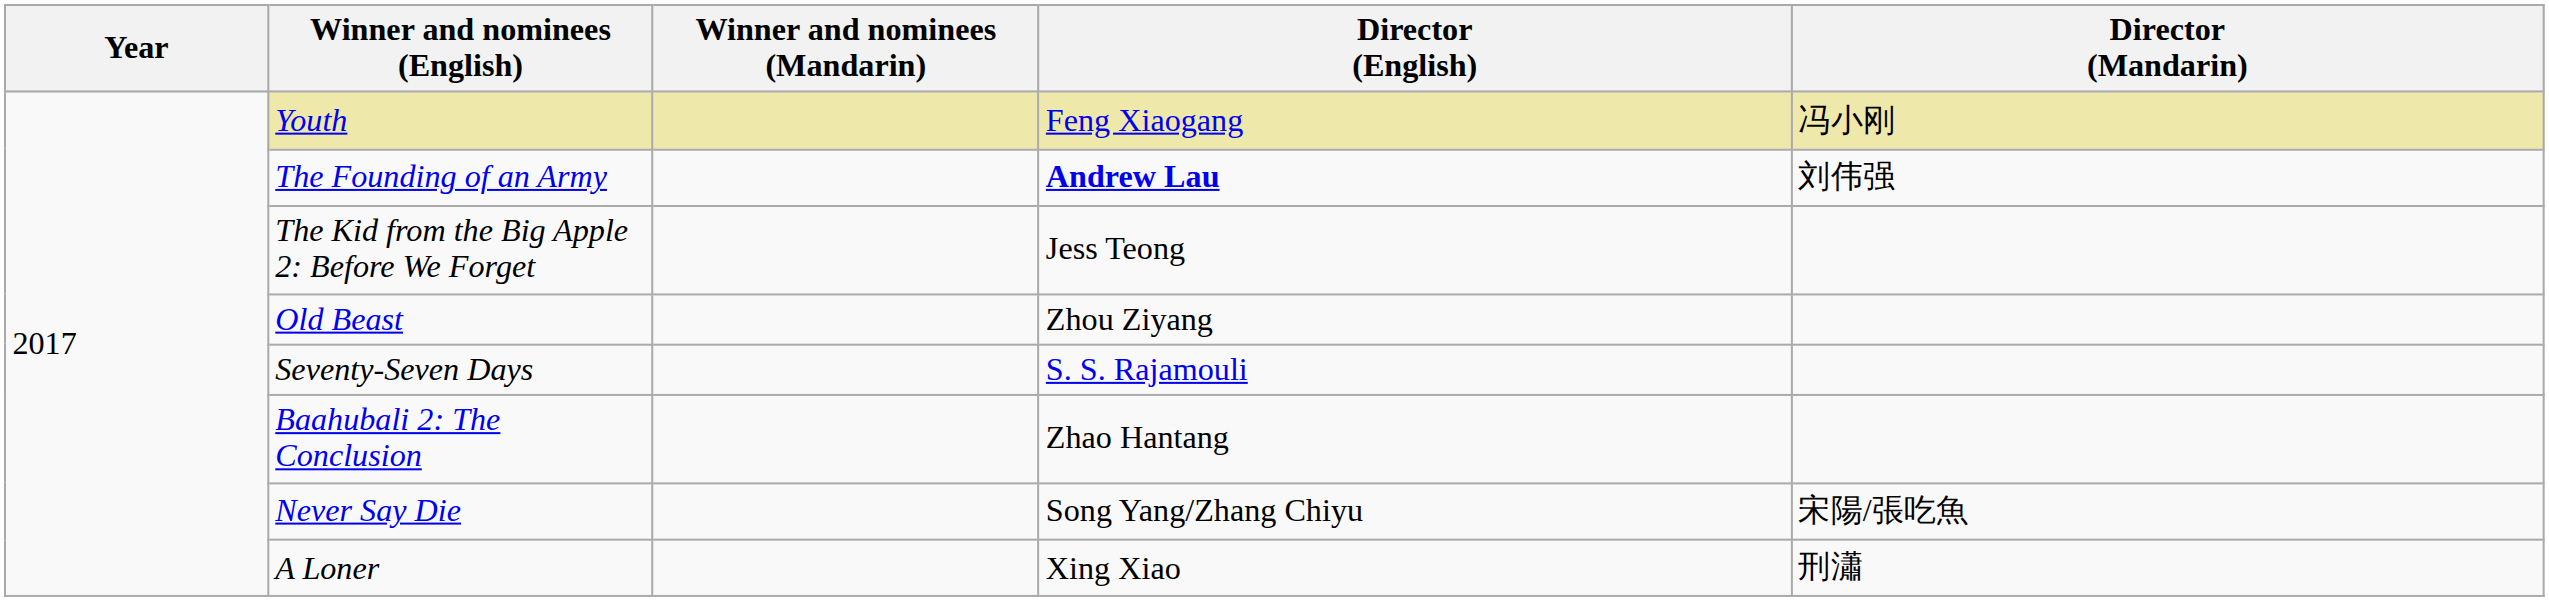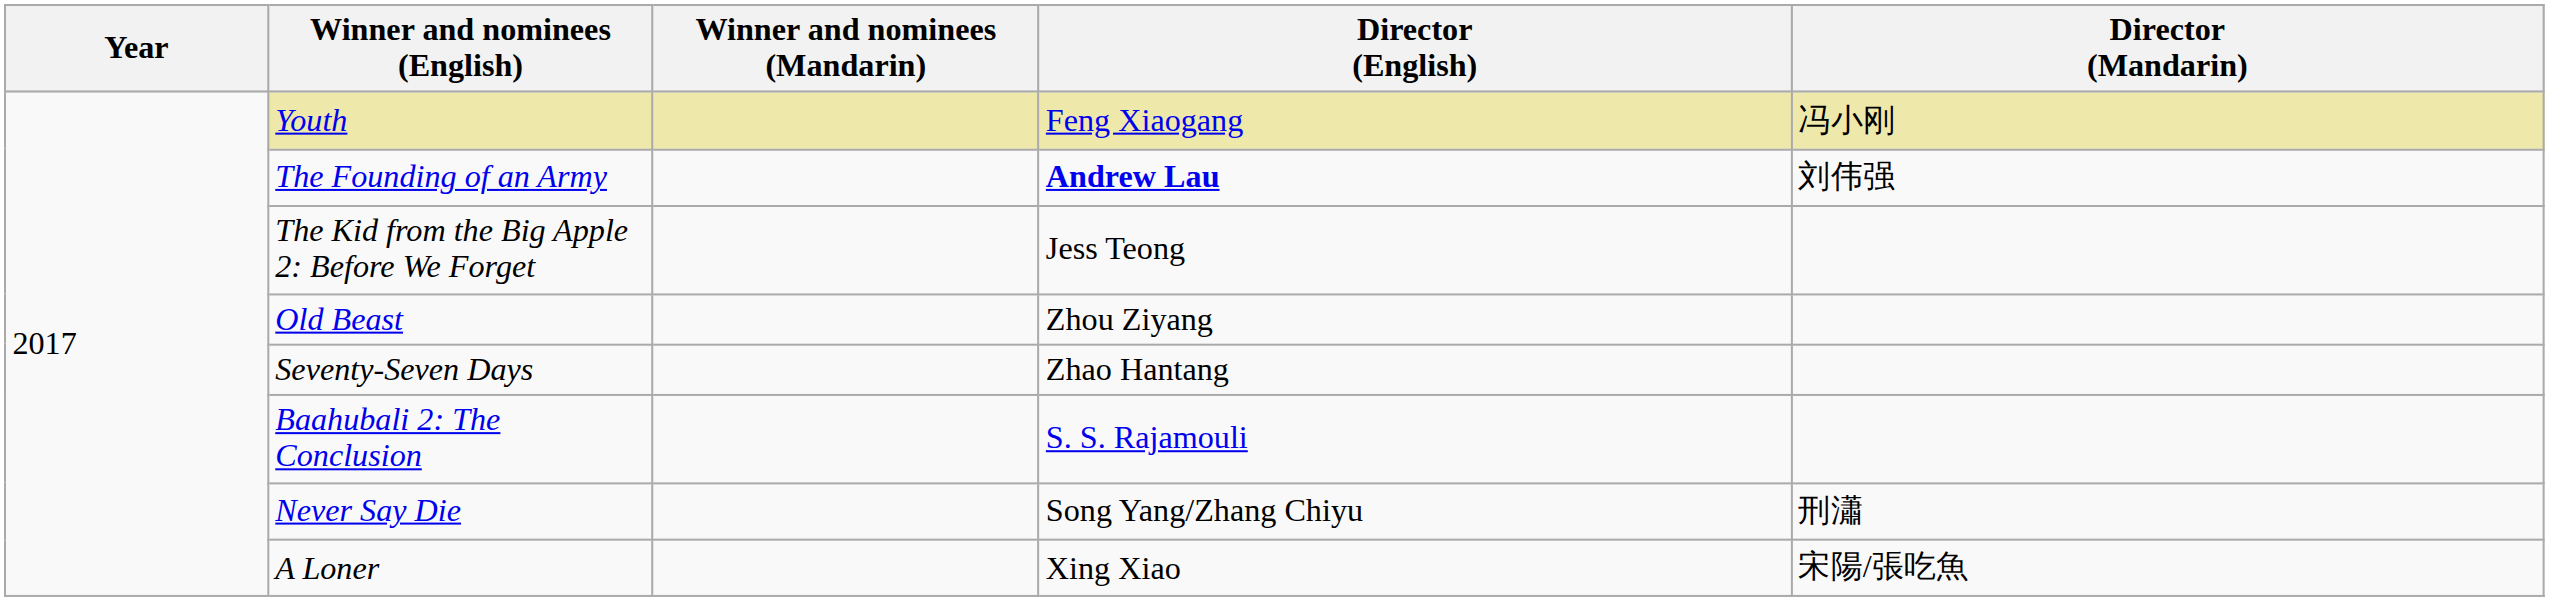 <table class="wikitable" style="width:100%;">
 <tr style="background:#bebebe">
 <th width="100"><strong>Year</strong></th>
 <th width="150"><strong>Winner and nominees<br>(English)</strong></th>
 <th width="150"><strong>Winner and nominees<br>(Mandarin)</strong></th>
 <th width="300"><strong>Director<br>(English)</strong></th>
 <th width="300"><strong>Director<br>(Mandarin)</strong></th>
 </tr>
 <tr>
 <td rowspan="8">2017</td>
 <td style="background:#EEE8AA;"><em><a href='#'>Youth</a></em></td>
 <td style="background:#EEE8AA;"></td>
 <td style="background:#EEE8AA;"><a href='#'>Feng Xiaogang</a></td>
 <td style="background:#EEE8AA;">冯小刚</td>
 </tr>
 <tr>
 <td><em><a href='#'>The Founding of an Army</a></em></td>
 <td></td>
 <td><strong><a href='#'>Andrew Lau</a></strong></td>
 <td>刘伟强</td>
 </tr>
 <tr>
 <td><em>The Kid from the Big Apple 2: Before We Forget </em></td>
 <td></td>
 <td>Jess Teong</td>
 <td></td>
 </tr>
 <tr>
 <td><em><a href='#'>Old Beast</a></em></td>
 <td></td>
 <td>Zhou Ziyang</td>
 <td></td>
 </tr>
 <tr>
 <td><em>Seventy-Seven Days</em></td>
 <td></td>
-<td><a href='#'>S. S. Rajamouli</a></td>
+<td>Zhao Hantang</td>
 <td></td>
 </tr>
 <tr>
 <td><em><a href='#'>Baahubali 2: The Conclusion</a></em></td>
 <td></td>
-<td>Zhao Hantang</td>
+<td><a href='#'>S. S. Rajamouli</a></td>
 <td></td>
 </tr>
 <tr>
 <td><em><a href='#'>Never Say Die</a></em></td>
 <td></td>
 <td>Song Yang/Zhang Chiyu</td>
-<td>宋陽/張吃魚</td>
+<td>刑瀟</td>
 </tr>
 <tr>
 <td><em>A Loner</em></td>
 <td></td>
 <td>Xing Xiao</td>
-<td>刑瀟</td>
+<td>宋陽/張吃魚</td>
 </tr>
 </table>
